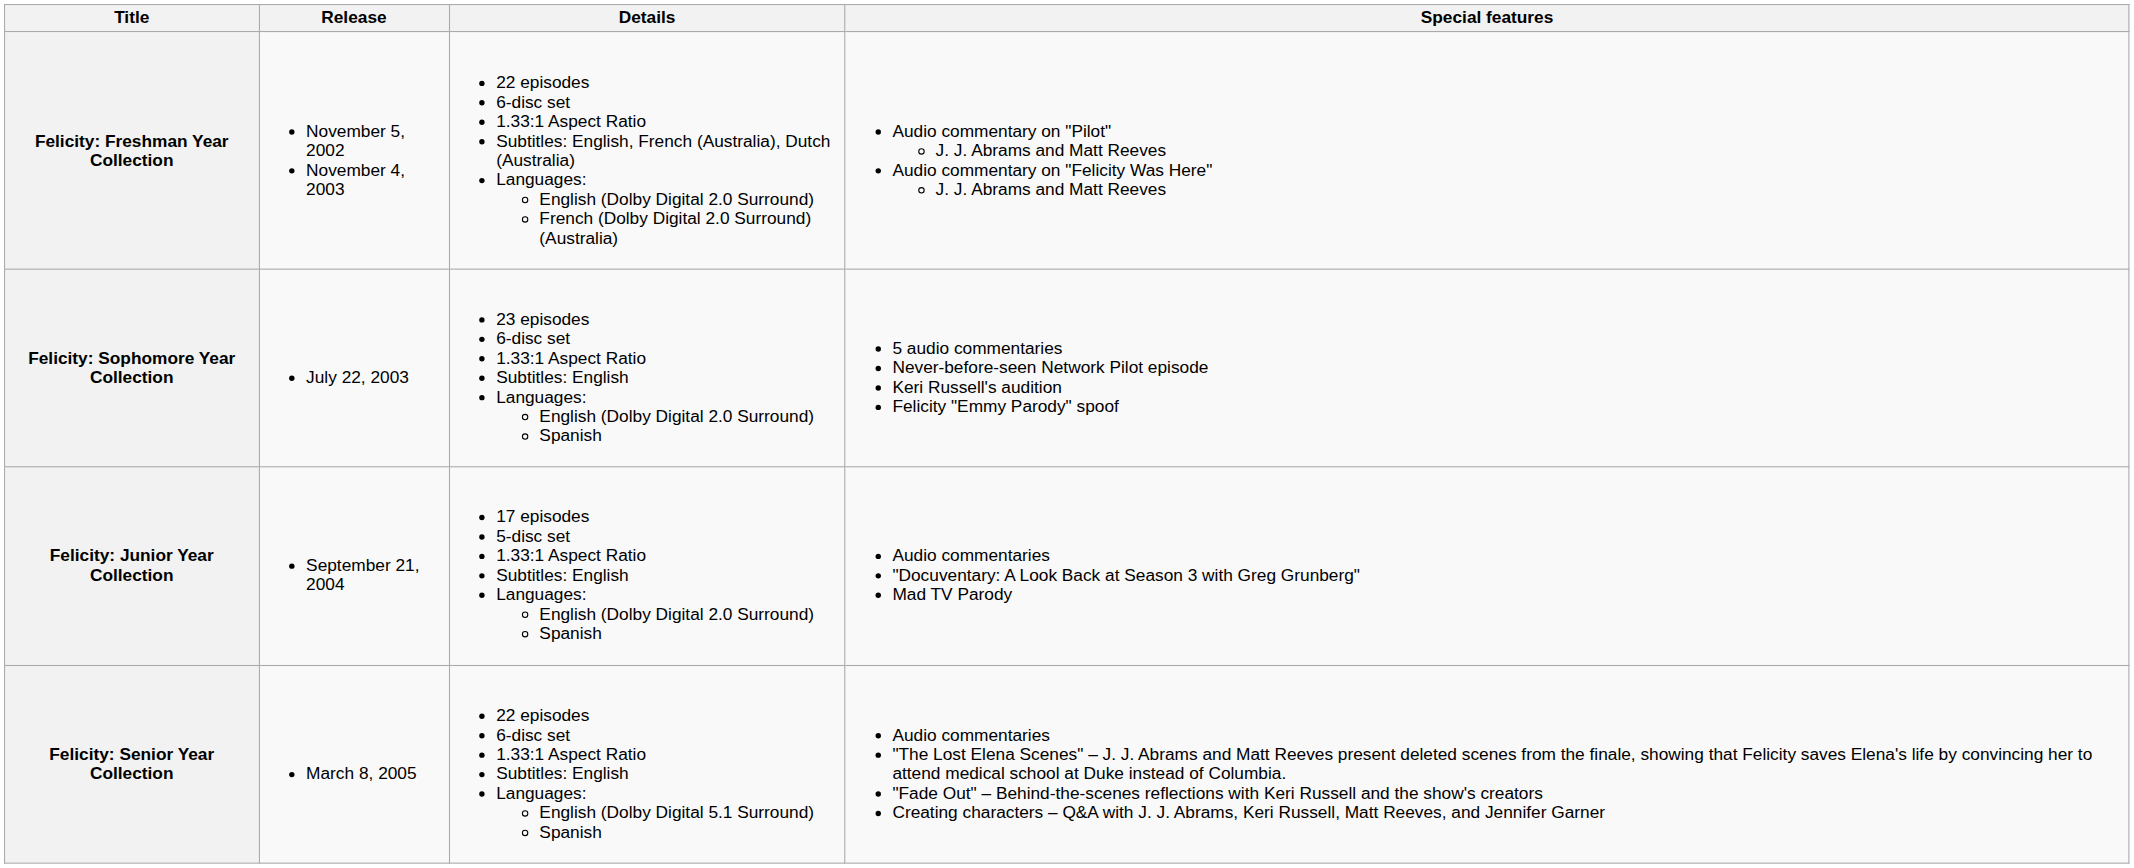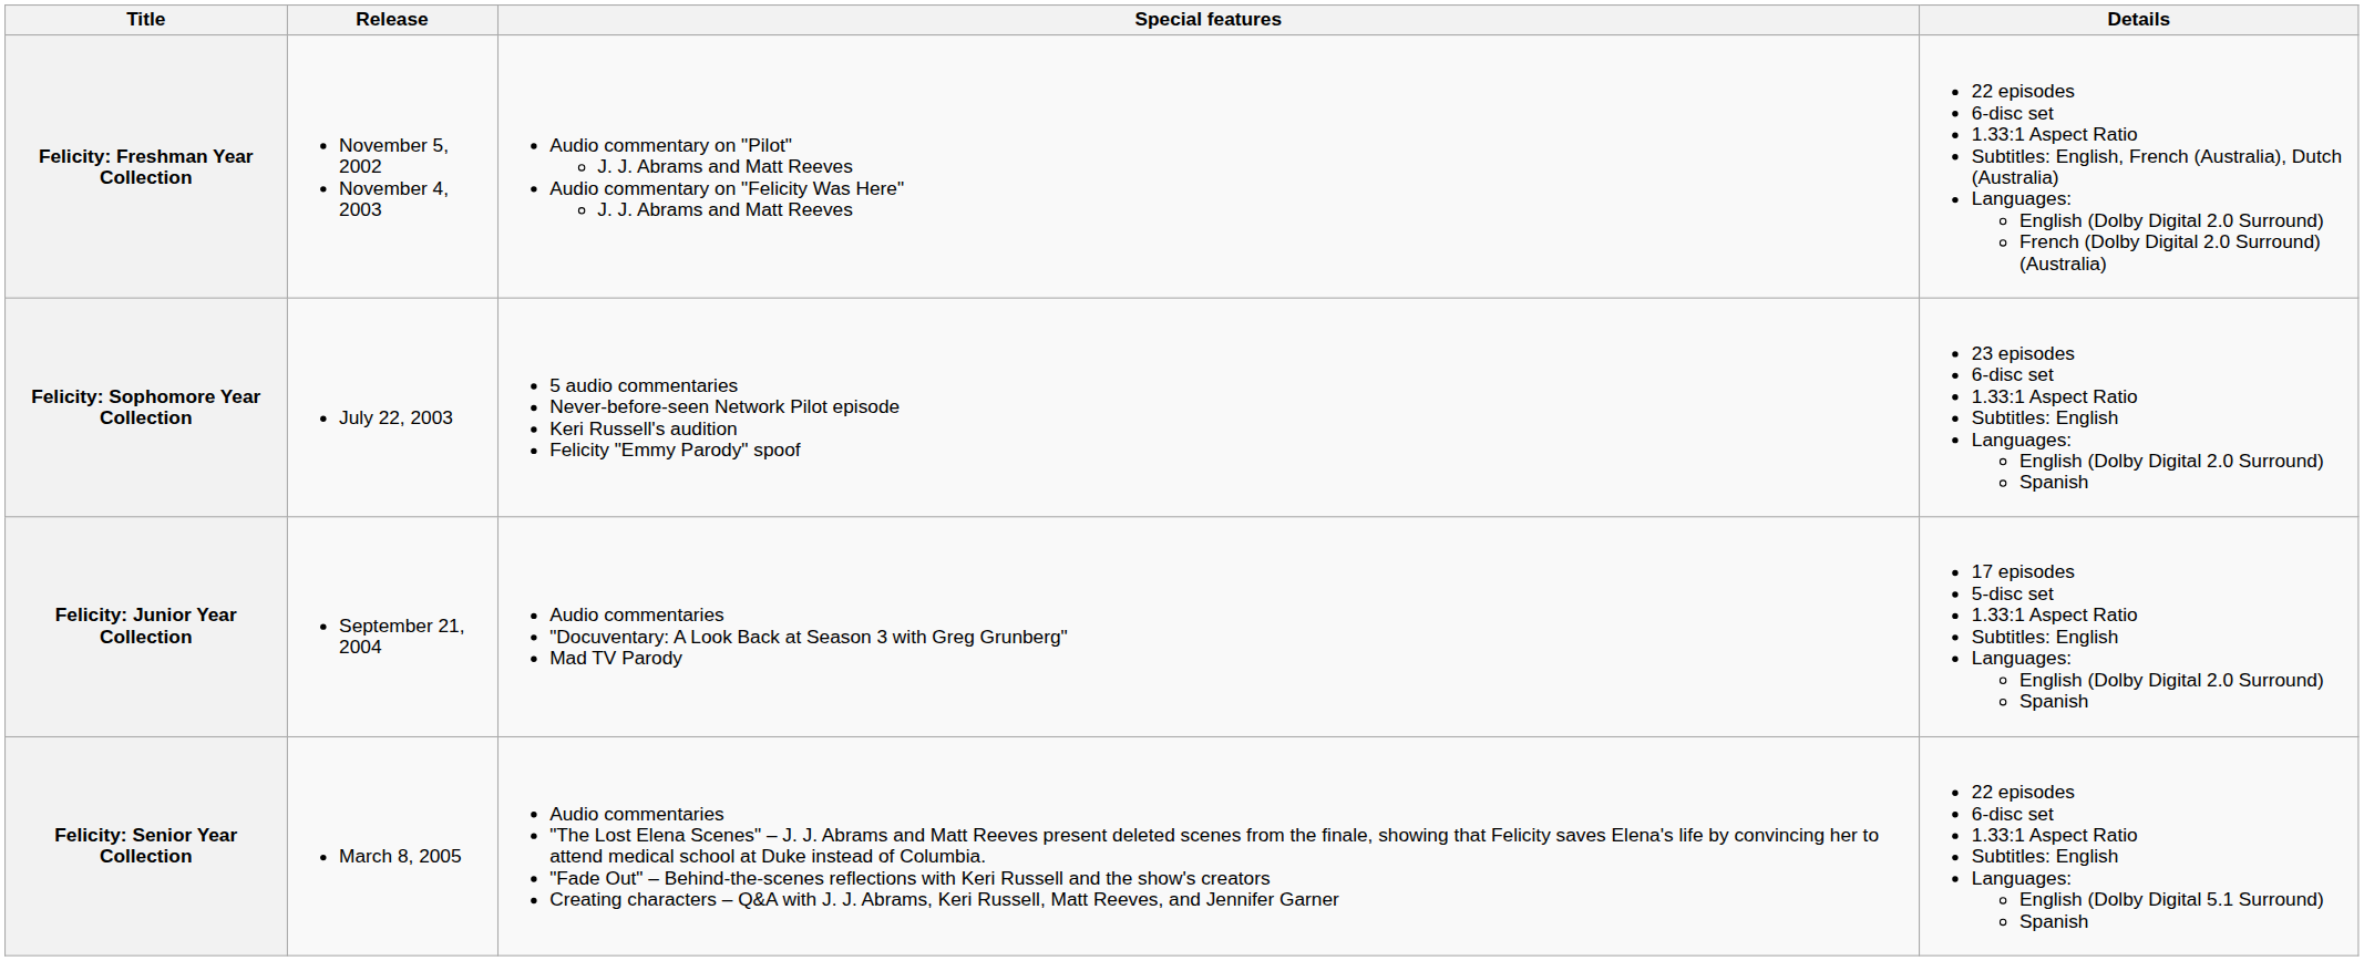 <table class="wikitable" style="text-align:top;">
 <tr>
 <th>Title</th>
 <th>Release</th>
+<th>Special features</th>
 <th>Details</th>
-<th>Special features</th>
 </tr>
 <tr>
 <th>Felicity: Freshman Year Collection</th>
 <td><br><ul><li>November 5, 2002<br></li><li>November 4, 2003 </li></ul></td>
+<td><br><ul><li>Audio commentary on "Pilot"<ul><li>J. J. Abrams and Matt Reeves </li></ul></li><li>Audio commentary on "Felicity Was Here"<ul><li>J. J. Abrams and Matt Reeves </li></ul></li></ul></td>
 <td><br><ul><li>22 episodes</li><li>6-disc set</li><li>1.33:1 Aspect Ratio</li><li>Subtitles: English, French (Australia), Dutch (Australia)</li><li>Languages:<ul><li>English (Dolby Digital 2.0 Surround)</li><li>French (Dolby Digital 2.0 Surround) (Australia)</li></ul></li></ul></td>
-<td><br><ul><li>Audio commentary on "Pilot"<ul><li>J. J. Abrams and Matt Reeves </li></ul></li><li>Audio commentary on "Felicity Was Here"<ul><li>J. J. Abrams and Matt Reeves </li></ul></li></ul></td>
 </tr>
 <tr>
 <th>Felicity: Sophomore Year Collection</th>
 <td><br><ul><li>July 22, 2003<br></li></ul></td>
+<td><br><ul><li>5 audio commentaries</li><li>Never-before-seen Network Pilot episode</li><li>Keri Russell's audition</li><li>Felicity "Emmy Parody" spoof </li></ul></td>
 <td><br><ul><li>23 episodes</li><li>6-disc set</li><li>1.33:1 Aspect Ratio</li><li>Subtitles: English</li><li>Languages:<ul><li>English (Dolby Digital 2.0 Surround)</li><li>Spanish</li></ul></li></ul></td>
-<td><br><ul><li>5 audio commentaries</li><li>Never-before-seen Network Pilot episode</li><li>Keri Russell's audition</li><li>Felicity "Emmy Parody" spoof </li></ul></td>
 </tr>
 <tr>
 <th>Felicity: Junior Year Collection</th>
 <td><br><ul><li>September 21, 2004 </li></ul></td>
+<td><br><ul><li>Audio commentaries</li><li>"Docuventary: A Look Back at Season 3 with Greg Grunberg"</li><li>Mad TV Parody</li></ul></td>
 <td><br><ul><li>17 episodes</li><li>5-disc set</li><li>1.33:1 Aspect Ratio</li><li>Subtitles: English</li><li>Languages:<ul><li>English (Dolby Digital 2.0 Surround)</li><li>Spanish</li></ul></li></ul></td>
-<td><br><ul><li>Audio commentaries</li><li>"Docuventary: A Look Back at Season 3 with Greg Grunberg"</li><li>Mad TV Parody</li></ul></td>
 </tr>
 <tr>
 <th>Felicity: Senior Year Collection</th>
 <td><br><ul><li>March 8, 2005<br></li></ul></td>
+<td><br><ul><li>Audio commentaries</li><li>"The Lost Elena Scenes" – J. J. Abrams and Matt Reeves present deleted scenes from the finale, showing that Felicity saves Elena's life by convincing her to attend medical school at Duke instead of Columbia.</li><li>"Fade Out" – Behind-the-scenes reflections with Keri Russell and the show's creators</li><li>Creating characters – Q&A with J. J. Abrams, Keri Russell, Matt Reeves, and Jennifer Garner</li></ul></td>
 <td><br><ul><li>22 episodes</li><li>6-disc set</li><li>1.33:1 Aspect Ratio</li><li>Subtitles: English</li><li>Languages:<ul><li>English (Dolby Digital 5.1 Surround)</li><li>Spanish</li></ul></li></ul></td>
-<td><br><ul><li>Audio commentaries</li><li>"The Lost Elena Scenes" – J. J. Abrams and Matt Reeves present deleted scenes from the finale, showing that Felicity saves Elena's life by convincing her to attend medical school at Duke instead of Columbia.</li><li>"Fade Out" – Behind-the-scenes reflections with Keri Russell and the show's creators</li><li>Creating characters – Q&A with J. J. Abrams, Keri Russell, Matt Reeves, and Jennifer Garner</li></ul></td>
 </tr>
 </table>
